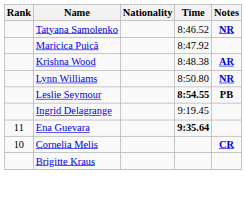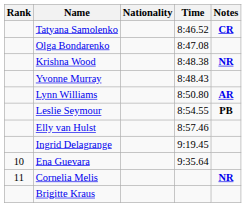 <table class="wikitable sortable" style="text-align:center">
 <tr>
 <th>Rank</th>
 <th>Name</th>
 <th>Nationality</th>
 <th>Time</th>
 <th>Notes</th>
 </tr>
 <tr>
 <td></td>
 <td align="left"><a href='#'>Tatyana Samolenko</a></td>
 <td align=left></td>
 <td>8:46.52</td>
-<td><strong><a href='#'>NR</a></strong></td>
+<td><strong><a href='#'>CR</a></strong></td>
 </tr>
 <tr>
 <td></td>
-<td align="left"><a href='#'>Maricica Puică</a></td>
+<td align="left"><a href='#'>Olga Bondarenko</a></td>
 <td align=left></td>
-<td>8:47.92</td>
+<td>8:47.08</td>
 <td></td>
 </tr>
 <tr>
 <td></td>
 <td align="left"><a href='#'>Krishna Wood</a></td>
 <td align=left></td>
 <td>8:48.38</td>
-<td><strong><a href='#'>AR</a></strong></td>
+<td><strong><a href='#'>NR</a></strong></td>
+</tr>
+<tr>
+<td></td>
+<td align="left"><a href='#'>Yvonne Murray</a></td>
+<td align=left></td>
+<td>8:48.43</td>
+<td></td>
 </tr>
 <tr>
 <td></td>
 <td align="left"><a href='#'>Lynn Williams</a></td>
 <td align=left></td>
 <td>8:50.80</td>
-<td><strong><a href='#'>NR</a></strong></td>
+<td><strong><a href='#'>AR</a></strong></td>
 </tr>
 <tr>
 <td></td>
 <td align="left"><a href='#'>Leslie Seymour</a></td>
 <td align=left></td>
-<td><strong>8:54.55</strong></td>
+<td>8:54.55</td>
 <td><strong>PB</strong></td>
+</tr>
+<tr>
+<td></td>
+<td align="left"><a href='#'>Elly van Hulst</a></td>
+<td align=left></td>
+<td>8:57.46</td>
+<td></td>
 </tr>
 <tr>
 <td></td>
 <td align="left"><a href='#'>Ingrid Delagrange</a></td>
 <td align=left></td>
 <td>9:19.45</td>
 <td></td>
 </tr>
 <tr>
-<td>11</td>
+<td>10</td>
 <td align="left"><a href='#'>Ena Guevara</a></td>
 <td align=left></td>
-<td><strong>9:35.64</strong></td>
+<td>9:35.64</td>
 <td></td>
 </tr>
 <tr>
-<td>10</td>
+<td>11</td>
 <td align="left"><a href='#'>Cornelia Melis</a></td>
 <td align=left></td>
 <td></td>
-<td><strong><a href='#'>CR</a></strong></td>
+<td><strong><a href='#'>NR</a></strong></td>
 </tr>
 <tr>
 <td></td>
 <td align="left"><a href='#'>Brigitte Kraus</a></td>
 <td align=left></td>
 <td></td>
 <td></td>
 </tr>
 </table>
